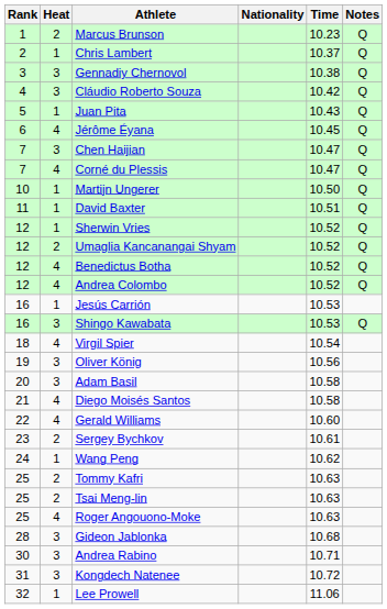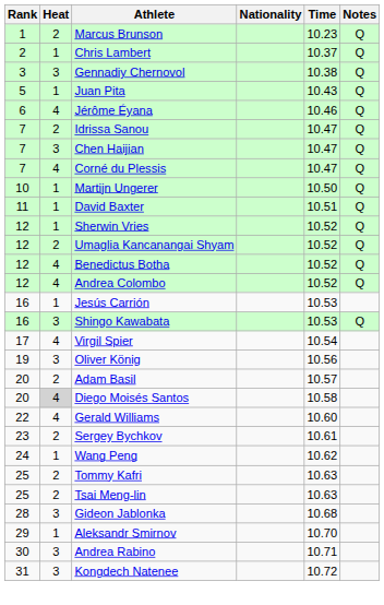 <table class="wikitable sortable" style="text-align:center;font-size:95%">
 <tr>
 <th>Rank</th>
 <th>Heat</th>
 <th>Athlete</th>
 <th>Nationality</th>
 <th>Time</th>
 <th>Notes</th>
 </tr>
 <tr bgcolor=ccffcc>
 <td>1</td>
 <td>2</td>
 <td align="left"><a href='#'>Marcus Brunson</a></td>
 <td align=left></td>
 <td>10.23</td>
 <td>Q</td>
 </tr>
 <tr bgcolor=ccffcc>
 <td>2</td>
 <td>1</td>
 <td align="left"><a href='#'>Chris Lambert</a></td>
 <td align=left></td>
 <td>10.37</td>
 <td>Q</td>
 </tr>
 <tr bgcolor=ccffcc>
 <td>3</td>
 <td>3</td>
 <td align="left"><a href='#'>Gennadiy Chernovol</a></td>
 <td align=left></td>
 <td>10.38</td>
 <td>Q</td>
 </tr>
 <tr bgcolor=ccffcc>
-<td>4</td>
-<td>3</td>
-<td align="left"><a href='#'>Cláudio Roberto Souza</a></td>
-<td align=left></td>
-<td>10.42</td>
-<td>Q</td>
-</tr>
-<tr bgcolor=ccffcc>
 <td>5</td>
 <td>1</td>
 <td align="left"><a href='#'>Juan Pita</a></td>
 <td align=left></td>
 <td>10.43</td>
 <td>Q</td>
 </tr>
 <tr bgcolor=ccffcc>
 <td>6</td>
 <td>4</td>
 <td align="left"><a href='#'>Jérôme Éyana</a></td>
 <td align=left></td>
-<td>10.45</td>
+<td>10.46</td>
+<td>Q</td>
+</tr>
+<tr bgcolor=ccffcc>
+<td>7</td>
+<td>2</td>
+<td align="left"><a href='#'>Idrissa Sanou</a></td>
+<td align=left></td>
+<td>10.47</td>
 <td>Q</td>
 </tr>
 <tr bgcolor=ccffcc>
 <td>7</td>
 <td>3</td>
 <td align="left"><a href='#'>Chen Haijian</a></td>
 <td align=left></td>
 <td>10.47</td>
 <td>Q</td>
 </tr>
 <tr bgcolor=ccffcc>
 <td>7</td>
 <td>4</td>
 <td align="left"><a href='#'>Corné du Plessis</a></td>
 <td align=left></td>
 <td>10.47</td>
 <td>Q</td>
 </tr>
 <tr bgcolor=ccffcc>
 <td>10</td>
 <td>1</td>
 <td align="left"><a href='#'>Martijn Ungerer</a></td>
 <td align=left></td>
 <td>10.50</td>
 <td>Q</td>
 </tr>
 <tr bgcolor=ccffcc>
 <td>11</td>
 <td>1</td>
 <td align="left"><a href='#'>David Baxter</a></td>
 <td align=left></td>
 <td>10.51</td>
 <td>Q</td>
 </tr>
 <tr bgcolor=ccffcc>
 <td>12</td>
 <td>1</td>
 <td align="left"><a href='#'>Sherwin Vries</a></td>
 <td align=left></td>
 <td>10.52</td>
 <td>Q</td>
 </tr>
 <tr bgcolor=ccffcc>
 <td>12</td>
 <td>2</td>
 <td align="left"><a href='#'>Umaglia Kancanangai Shyam</a></td>
 <td align=left></td>
 <td>10.52</td>
 <td>Q</td>
 </tr>
 <tr bgcolor=ccffcc>
 <td>12</td>
 <td>4</td>
 <td align="left"><a href='#'>Benedictus Botha</a></td>
 <td align=left></td>
 <td>10.52</td>
 <td>Q</td>
 </tr>
 <tr bgcolor=ccffcc>
 <td>12</td>
 <td>4</td>
 <td align="left"><a href='#'>Andrea Colombo</a></td>
 <td align=left></td>
 <td>10.52</td>
 <td>Q</td>
 </tr>
 <tr>
 <td>16</td>
 <td>1</td>
 <td align="left"><a href='#'>Jesús Carrión</a></td>
 <td align=left></td>
 <td>10.53</td>
 <td></td>
 </tr>
 <tr bgcolor=ccffcc>
 <td>16</td>
 <td>3</td>
 <td align="left"><a href='#'>Shingo Kawabata</a></td>
 <td align=left></td>
 <td>10.53</td>
 <td>Q</td>
 </tr>
 <tr>
-<td>18</td>
+<td>17</td>
 <td>4</td>
 <td align="left"><a href='#'>Virgil Spier</a></td>
 <td align=left></td>
 <td>10.54</td>
 <td></td>
 </tr>
 <tr>
 <td>19</td>
 <td>3</td>
 <td align="left"><a href='#'>Oliver König</a></td>
 <td align=left></td>
 <td>10.56</td>
 <td></td>
 </tr>
 <tr>
 <td>20</td>
-<td>3</td>
+<td>2</td>
 <td align="left"><a href='#'>Adam Basil</a></td>
 <td align=left></td>
-<td>10.58</td>
+<td>10.57</td>
 <td></td>
 </tr>
 <tr>
-<td>21</td>
-<td>4</td>
+<td>20</td>
+<td style="background: lightgrey;">4</td>
 <td align="left"><a href='#'>Diego Moisés Santos</a></td>
 <td align=left></td>
 <td>10.58</td>
 <td></td>
 </tr>
 <tr>
 <td>22</td>
 <td>4</td>
 <td align="left"><a href='#'>Gerald Williams</a></td>
 <td align=left></td>
 <td>10.60</td>
 <td></td>
 </tr>
 <tr>
 <td>23</td>
 <td>2</td>
 <td align="left"><a href='#'>Sergey Bychkov</a></td>
 <td align=left></td>
 <td>10.61</td>
 <td></td>
 </tr>
 <tr>
 <td>24</td>
 <td>1</td>
 <td align="left"><a href='#'>Wang Peng</a></td>
 <td align=left></td>
 <td>10.62</td>
 <td></td>
 </tr>
 <tr>
 <td>25</td>
 <td>2</td>
 <td align="left"><a href='#'>Tommy Kafri</a></td>
 <td align=left></td>
 <td>10.63</td>
 <td></td>
 </tr>
 <tr>
 <td>25</td>
 <td>2</td>
 <td align="left"><a href='#'>Tsai Meng-lin</a></td>
 <td align=left></td>
 <td>10.63</td>
 <td></td>
 </tr>
 <tr>
-<td>25</td>
-<td>4</td>
-<td align="left"><a href='#'>Roger Angouono-Moke</a></td>
-<td align=left></td>
-<td>10.63</td>
-<td></td>
-</tr>
-<tr>
 <td>28</td>
 <td>3</td>
 <td align="left"><a href='#'>Gideon Jablonka</a></td>
 <td align=left></td>
 <td>10.68</td>
+<td></td>
+</tr>
+<tr>
+<td>29</td>
+<td>1</td>
+<td align="left"><a href='#'>Aleksandr Smirnov</a></td>
+<td align=left></td>
+<td>10.70</td>
 <td></td>
 </tr>
 <tr>
 <td>30</td>
 <td>3</td>
 <td align="left"><a href='#'>Andrea Rabino</a></td>
 <td align=left></td>
 <td>10.71</td>
 <td></td>
 </tr>
 <tr>
 <td>31</td>
 <td>3</td>
 <td align="left"><a href='#'>Kongdech Natenee</a></td>
 <td align=left></td>
 <td>10.72</td>
 <td></td>
 </tr>
-<tr>
-<td>32</td>
-<td>1</td>
-<td align="left"><a href='#'>Lee Prowell</a></td>
-<td align=left></td>
-<td>11.06</td>
-<td></td>
-</tr>
 </table>
